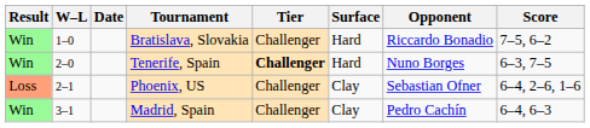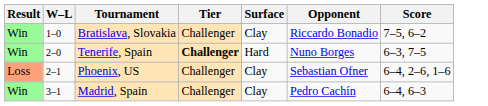 <table class="sortable wikitable">
 <tr>
 <th>Result</th>
 <th class="unsortable">W–L</th>
-<th>Date</th>
 <th>Tournament</th>
 <th>Tier</th>
 <th>Surface</th>
 <th>Opponent</th>
 <th class="unsortable">Score</th>
 </tr>
 <tr>
 <td bgcolor=98fb98>Win</td>
 <td><small>1–0</small></td>
-<td><a href='#'></a></td>
 <td style="background:moccasin;"><a href='#'>Bratislava</a>, Slovakia</td>
 <td style="background:moccasin;">Challenger</td>
-<td>Hard</td>
+<td>Clay</td>
 <td> <a href='#'>Riccardo Bonadio</a></td>
 <td>7–5, 6–2</td>
 </tr>
 <tr>
 <td bgcolor=98fb98>Win</td>
 <td><small>2–0</small></td>
-<td><a href='#'></a></td>
 <td style="background:moccasin;"><a href='#'>Tenerife</a>, Spain</td>
 <td style="background:moccasin;"><strong>Challenger</strong></td>
 <td>Hard</td>
 <td> <a href='#'>Nuno Borges</a></td>
 <td>6–3, 7–5</td>
 </tr>
 <tr>
 <td bgcolor=ffa07a>Loss</td>
 <td><small>2–1</small></td>
-<td><a href='#'></a></td>
 <td style="background:moccasin;"><a href='#'>Phoenix</a>, US</td>
 <td style="background:moccasin;">Challenger</td>
 <td>Clay</td>
 <td> <a href='#'>Sebastian Ofner</a></td>
 <td>6–4, 2–6, 1–6</td>
 </tr>
 <tr>
 <td bgcolor=98fb98>Win</td>
 <td><small>3–1</small></td>
-<td><a href='#'></a></td>
 <td style="background:moccasin;"><a href='#'>Madrid</a>, Spain</td>
 <td style="background:moccasin;">Challenger</td>
 <td>Clay</td>
 <td> <a href='#'>Pedro Cachín</a></td>
 <td>6–4, 6–3</td>
 </tr>
 </table>
